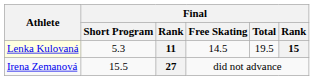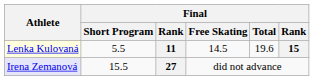 <table class="wikitable" style="font-size:90%">
 <tr>
 <th rowspan="2">Athlete</th>
 <th colspan="9">Final</th>
 </tr>
 <tr>
 <th>Short Program</th>
 <th>Rank</th>
 <th>Free Skating</th>
 <th>Total</th>
 <th>Rank</th>
 </tr>
 <tr>
 <td style="background: lightyellow;"><a href='#'>Lenka Kulovaná</a></td>
-<td align="center">5.3</td>
+<td align="center">5.5</td>
 <th align="center">11</th>
 <td align="center">14.5</td>
-<td align="center">19.5</td>
+<td align="center">19.6</td>
 <th align="center">15</th>
 </tr>
 <tr>
-<td><a href='#'>Irena Zemanová</a></td>
+<td style="background: lavender;"><a href='#'>Irena Zemanová</a></td>
 <td align="center">15.5</td>
 <th align="center">27</th>
 <td colspan=3 align="center">did not advance</td>
 </tr>
 </table>
